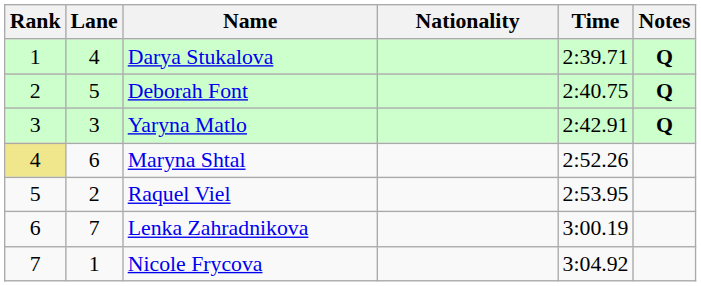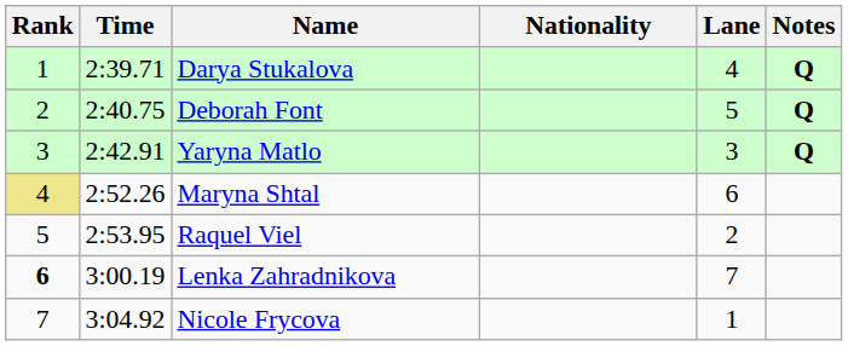 <table class="wikitable sortable" style="text-align:center">
 <tr>
 <th>Rank</th>
-<th>Lane</th>
+<th>Time</th>
 <th style="width:180px">Name</th>
 <th style="width:125px">Nationality</th>
-<th>Time</th>
+<th>Lane</th>
 <th>Notes</th>
 </tr>
 <tr style="background:#cfc;">
 <td>1</td>
-<td>4</td>
+<td>2:39.71</td>
 <td style="text-align:left;"><a href='#'>Darya Stukalova</a></td>
 <td style="text-align:left;"></td>
-<td>2:39.71</td>
+<td>4</td>
 <td><strong>Q</strong></td>
 </tr>
 <tr style="background:#cfc;">
 <td>2</td>
-<td>5</td>
+<td>2:40.75</td>
 <td style="text-align:left;"><a href='#'>Deborah Font</a></td>
 <td style="text-align:left;"></td>
-<td>2:40.75</td>
+<td>5</td>
 <td><strong>Q</strong></td>
 </tr>
 <tr style="background:#cfc;">
 <td>3</td>
-<td>3</td>
+<td>2:42.91</td>
 <td style="text-align:left;"><a href='#'>Yaryna Matlo</a></td>
 <td style="text-align:left;"></td>
-<td>2:42.91</td>
+<td>3</td>
 <td><strong>Q</strong></td>
 </tr>
 <tr>
 <td style="background: khaki;">4</td>
-<td>6</td>
+<td>2:52.26</td>
 <td style="text-align:left;"><a href='#'>Maryna Shtal</a></td>
 <td style="text-align:left;"></td>
-<td>2:52.26</td>
+<td>6</td>
 <td></td>
 </tr>
 <tr>
 <td>5</td>
-<td>2</td>
+<td>2:53.95</td>
 <td style="text-align:left;"><a href='#'>Raquel Viel</a></td>
 <td style="text-align:left;"></td>
-<td>2:53.95</td>
+<td>2</td>
 <td></td>
 </tr>
 <tr>
-<td>6</td>
-<td>7</td>
+<td><strong>6</strong></td>
+<td>3:00.19</td>
 <td style="text-align:left;"><a href='#'>Lenka Zahradnikova</a></td>
 <td style="text-align:left;"></td>
-<td>3:00.19</td>
+<td>7</td>
 <td></td>
 </tr>
 <tr>
 <td>7</td>
-<td>1</td>
+<td>3:04.92</td>
 <td style="text-align:left;"><a href='#'>Nicole Frycova</a></td>
 <td style="text-align:left;"></td>
-<td>3:04.92</td>
+<td>1</td>
 <td></td>
 </tr>
 </table>
